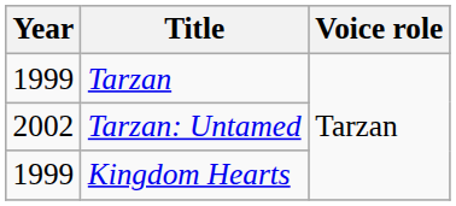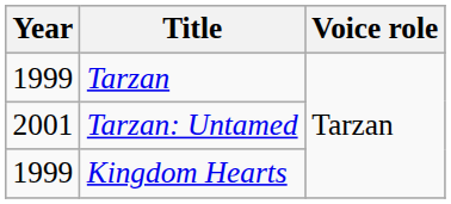 <table class="wikitable sortable">
 <tr>
 <th>Year</th>
 <th>Title</th>
 <th>Voice role</th>
 </tr>
 <tr>
 <td>1999</td>
 <td><em><a href='#'>Tarzan</a></em></td>
 <td rowspan=3>Tarzan</td>
 </tr>
 <tr>
-<td>2002</td>
+<td>2001</td>
 <td><em><a href='#'>Tarzan: Untamed</a></em></td>
 </tr>
 <tr>
 <td>1999</td>
 <td><em><a href='#'>Kingdom Hearts</a></em></td>
 </tr>
 </table>
